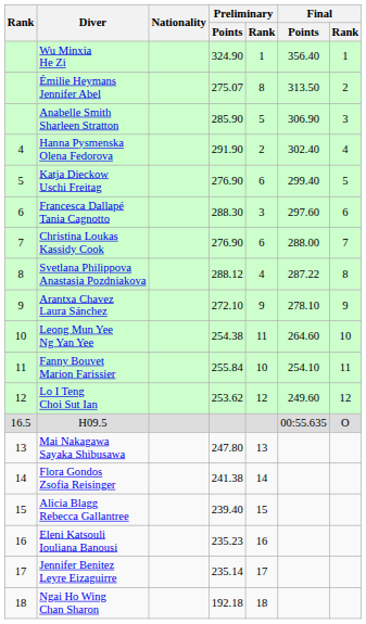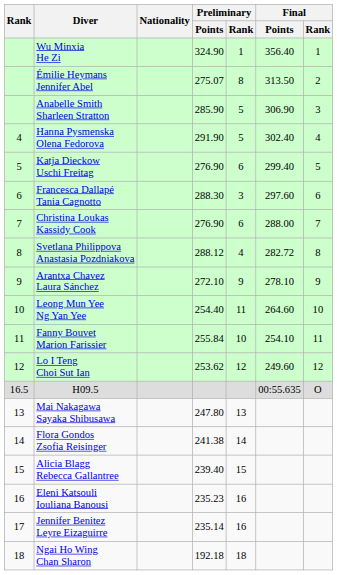 <table class="wikitable" style="text-align:center">
 <tr>
 <th rowspan="2">Rank</th>
 <th rowspan="2">Diver</th>
 <th rowspan="2">Nationality</th>
 <th colspan="2">Preliminary</th>
 <th colspan="2">Final</th>
 </tr>
 <tr>
 <th>Points</th>
 <th>Rank</th>
 <th>Points</th>
 <th>Rank</th>
 </tr>
 <tr bgcolor=ccffcc>
 <td></td>
 <td align=left><a href='#'>Wu Minxia</a><br><a href='#'>He Zi</a></td>
 <td align=left></td>
 <td>324.90</td>
 <td>1</td>
 <td>356.40</td>
 <td>1</td>
 </tr>
 <tr bgcolor=ccffcc>
 <td></td>
 <td align=left><a href='#'>Émilie Heymans</a><br><a href='#'>Jennifer Abel</a></td>
 <td align=left></td>
 <td>275.07</td>
 <td>8</td>
 <td>313.50</td>
 <td>2</td>
 </tr>
 <tr bgcolor=ccffcc>
 <td></td>
 <td align=left><a href='#'>Anabelle Smith</a><br><a href='#'>Sharleen Stratton</a></td>
 <td align=left></td>
 <td>285.90</td>
 <td>5</td>
 <td>306.90</td>
 <td>3</td>
 </tr>
 <tr bgcolor=ccffcc>
 <td>4</td>
 <td align=left><a href='#'>Hanna Pysmenska</a><br><a href='#'>Olena Fedorova</a></td>
 <td align=left></td>
 <td>291.90</td>
-<td>2</td>
+<td>5</td>
 <td>302.40</td>
 <td>4</td>
 </tr>
 <tr bgcolor=ccffcc>
 <td>5</td>
 <td align=left><a href='#'>Katja Dieckow</a><br><a href='#'>Uschi Freitag</a></td>
 <td align=left></td>
 <td>276.90</td>
 <td>6</td>
 <td>299.40</td>
 <td>5</td>
 </tr>
 <tr bgcolor=ccffcc>
 <td>6</td>
 <td align=left><a href='#'>Francesca Dallapé</a><br><a href='#'>Tania Cagnotto</a></td>
 <td align=left></td>
 <td>288.30</td>
 <td>3</td>
 <td>297.60</td>
 <td>6</td>
 </tr>
 <tr bgcolor=ccffcc>
 <td>7</td>
 <td align=left><a href='#'>Christina Loukas</a><br><a href='#'>Kassidy Cook</a></td>
 <td align=left></td>
 <td>276.90</td>
 <td>6</td>
 <td>288.00</td>
 <td>7</td>
 </tr>
 <tr bgcolor=ccffcc>
 <td>8</td>
 <td align=left><a href='#'>Svetlana Philippova</a><br><a href='#'>Anastasia Pozdniakova</a></td>
 <td align=left></td>
 <td>288.12</td>
 <td>4</td>
-<td>287.22</td>
+<td>282.72</td>
 <td>8</td>
 </tr>
 <tr bgcolor=ccffcc>
 <td>9</td>
 <td align=left><a href='#'>Arantxa Chavez</a><br><a href='#'>Laura Sánchez</a></td>
 <td align=left></td>
 <td>272.10</td>
 <td>9</td>
 <td>278.10</td>
 <td>9</td>
 </tr>
 <tr bgcolor=ccffcc>
 <td>10</td>
 <td align=left><a href='#'>Leong Mun Yee</a><br><a href='#'>Ng Yan Yee</a></td>
 <td align=left></td>
-<td>254.38</td>
+<td>254.40</td>
 <td>11</td>
 <td>264.60</td>
 <td>10</td>
 </tr>
 <tr bgcolor=ccffcc>
 <td>11</td>
 <td align=left><a href='#'>Fanny Bouvet</a><br><a href='#'>Marion Farissier</a></td>
 <td align=left></td>
 <td>255.84</td>
 <td>10</td>
 <td>254.10</td>
 <td>11</td>
 </tr>
 <tr bgcolor=ccffcc>
 <td>12</td>
 <td align=left><a href='#'>Lo I Teng</a><br><a href='#'>Choi Sut Ian</a></td>
 <td align=left></td>
 <td>253.62</td>
 <td>12</td>
 <td>249.60</td>
 <td>12</td>
 </tr>
 <tr bgcolor=#DDDDDD>
 <td><span>16.5</span></td>
 <td><span>H09.5</span></td>
 <td></td>
 <td></td>
 <td></td>
 <td><span>00:55.635</span></td>
 <td><span>O</span></td>
 </tr>
 <tr>
 <td>13</td>
 <td align=left><a href='#'>Mai Nakagawa</a><br><a href='#'>Sayaka Shibusawa</a></td>
 <td align=left></td>
 <td>247.80</td>
 <td>13</td>
 <td></td>
 <td></td>
 </tr>
 <tr>
 <td>14</td>
 <td align=left><a href='#'>Flora Gondos</a><br><a href='#'>Zsofia Reisinger</a></td>
 <td align=left></td>
 <td>241.38</td>
 <td>14</td>
 <td></td>
 <td></td>
 </tr>
 <tr>
 <td>15</td>
 <td align=left><a href='#'>Alicia Blagg</a><br><a href='#'>Rebecca Gallantree</a></td>
 <td align=left></td>
 <td>239.40</td>
 <td>15</td>
 <td></td>
 <td></td>
 </tr>
 <tr>
 <td>16</td>
 <td align=left><a href='#'>Eleni Katsouli</a><br><a href='#'>Iouliana Banousi</a></td>
 <td align=left></td>
 <td>235.23</td>
 <td>16</td>
 <td></td>
 <td></td>
 </tr>
 <tr>
 <td>17</td>
 <td align=left><a href='#'>Jennifer Benitez</a><br><a href='#'>Leyre Eizaguirre</a></td>
 <td align=left></td>
 <td>235.14</td>
-<td>17</td>
+<td>16</td>
 <td></td>
 <td></td>
 </tr>
 <tr>
 <td>18</td>
 <td align=left><a href='#'>Ngai Ho Wing</a><br><a href='#'>Chan Sharon</a></td>
 <td align=left></td>
 <td>192.18</td>
 <td>18</td>
 <td></td>
 <td></td>
 </tr>
 </table>
